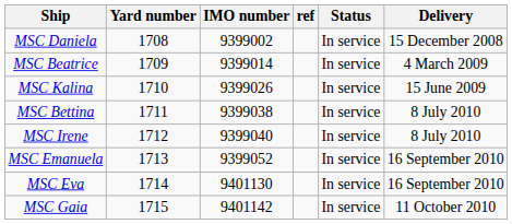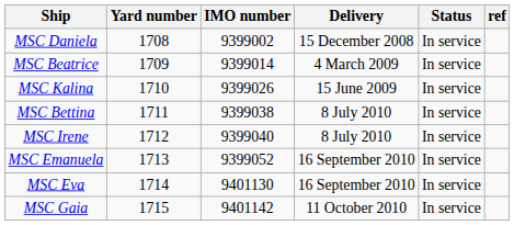 <table class="wikitable" style="text-align:center">
 <tr>
 <th>Ship</th>
 <th>Yard number</th>
 <th>IMO number</th>
+<th>Delivery</th>
+<th>Status</th>
 <th>ref</th>
-<th>Status</th>
-<th>Delivery</th>
 </tr>
 <tr>
 <td><em><a href='#'>MSC Daniela</a></em></td>
 <td>1708</td>
 <td>9399002</td>
+<td>15 December 2008</td>
+<td>In service</td>
 <td></td>
-<td>In service</td>
-<td>15 December 2008</td>
 </tr>
 <tr>
 <td><em><a href='#'>MSC Beatrice</a></em></td>
 <td>1709</td>
 <td>9399014</td>
+<td>4 March 2009</td>
+<td>In service</td>
 <td></td>
-<td>In service</td>
-<td>4 March 2009</td>
 </tr>
 <tr>
 <td><em><a href='#'>MSC Kalina</a></em></td>
 <td>1710</td>
 <td>9399026</td>
+<td>15 June 2009</td>
+<td>In service</td>
 <td></td>
-<td>In service</td>
-<td>15 June 2009</td>
 </tr>
 <tr>
 <td><em><a href='#'>MSC Bettina</a></em></td>
 <td>1711</td>
 <td>9399038</td>
+<td>8 July 2010</td>
+<td>In service</td>
 <td></td>
-<td>In service</td>
-<td>8 July 2010</td>
 </tr>
 <tr>
 <td><em><a href='#'>MSC Irene</a></em></td>
 <td>1712</td>
 <td>9399040</td>
+<td>8 July 2010</td>
+<td>In service</td>
 <td></td>
-<td>In service</td>
-<td>8 July 2010</td>
 </tr>
 <tr>
 <td><em><a href='#'>MSC Emanuela</a></em></td>
 <td>1713</td>
 <td>9399052</td>
+<td>16 September 2010</td>
+<td>In service</td>
 <td></td>
-<td>In service</td>
-<td>16 September 2010</td>
 </tr>
 <tr>
 <td><em><a href='#'>MSC Eva</a></em></td>
 <td>1714</td>
 <td>9401130</td>
+<td>16 September 2010</td>
+<td>In service</td>
 <td></td>
-<td>In service</td>
-<td>16 September 2010</td>
 </tr>
 <tr>
 <td><em><a href='#'>MSC Gaia</a></em></td>
 <td>1715</td>
 <td>9401142</td>
+<td>11 October 2010</td>
+<td>In service</td>
 <td></td>
-<td>In service</td>
-<td>11 October 2010</td>
 </tr>
 </table>
